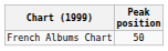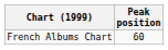 <table class="wikitable sortable">
 <tr>
 <th align="left">Chart (1999)</th>
 <th align="center">Peak<br>position</th>
 </tr>
 <tr>
 <td align="left">French Albums Chart</td>
-<td align="center">50</td>
+<td align="center">60</td>
 </tr>
 </table>
